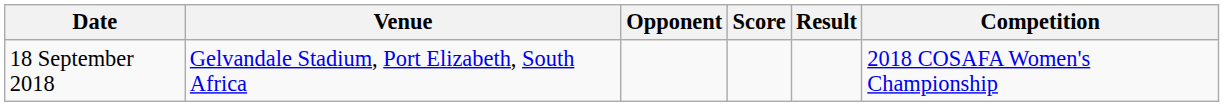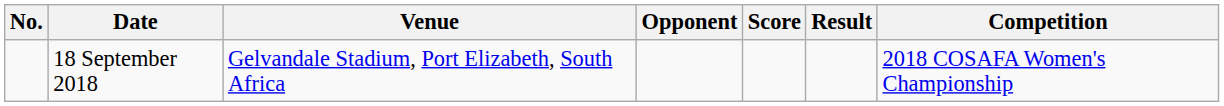 <table class="wikitable">
 <tr>
+<th>No.</th>
 <th>Date</th>
 <th>Venue</th>
 <th>Opponent</th>
 <th>Score</th>
 <th>Result</th>
 <th>Competition</th>
 </tr>
 <tr>
+<td></td>
 <td>18 September 2018</td>
 <td><a href='#'>Gelvandale Stadium</a>, <a href='#'>Port Elizabeth</a>, <a href='#'>South Africa</a></td>
 <td></td>
 <td></td>
 <td></td>
 <td><a href='#'>2018 COSAFA Women's Championship</a></td>
 </tr>
 </table>
